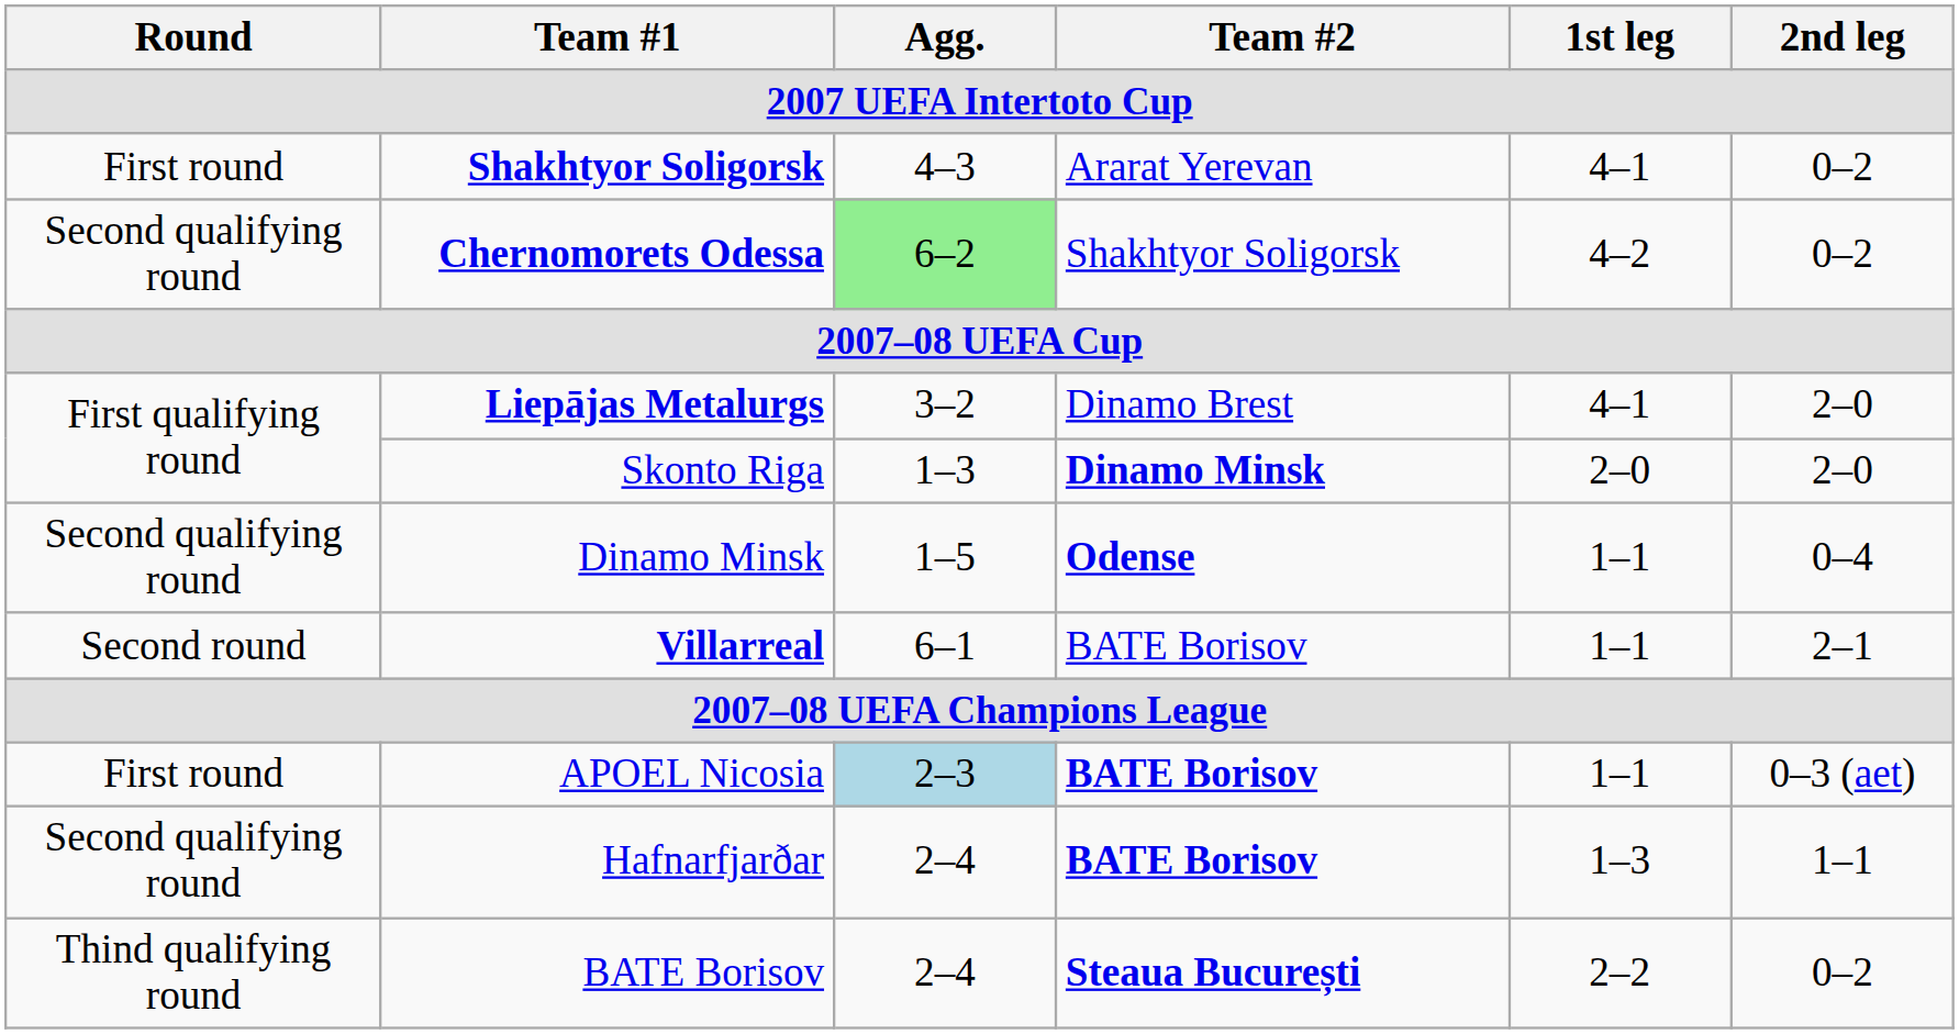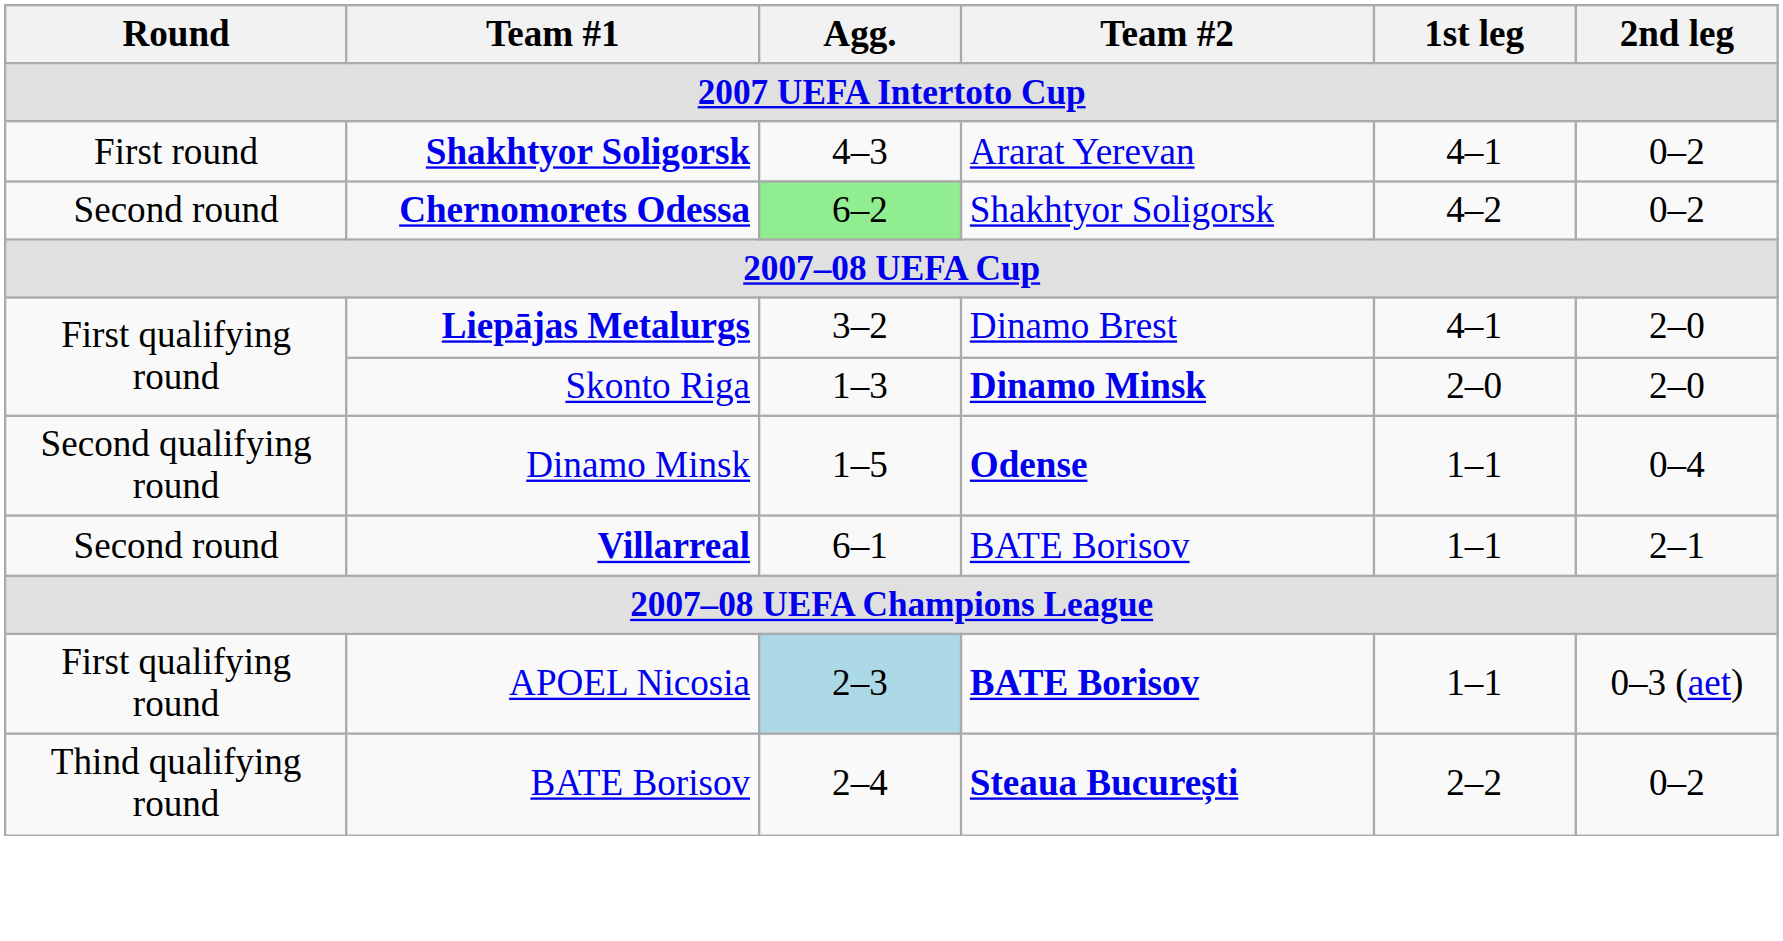 <table class="wikitable">
 <tr>
 <th width="140">Round</th>
 <th width="170">Team #1</th>
 <th width="80">Agg.</th>
 <th width="170">Team #2</th>
 <th width="80">1st leg</th>
 <th width="80">2nd leg</th>
 </tr>
 <tr style="background:#E0E0E0; font-size:95%">
 <td colspan="6" style="text-align:center"><strong><a href='#'>2007 UEFA Intertoto Cup</a></strong></td>
 </tr>
 <tr>
 <td style="text-align:center">First round</td>
 <td style="text-align:right"><strong><a href='#'>Shakhtyor Soligorsk</a></strong> </td>
 <td style="text-align:center">4–3</td>
 <td> <a href='#'>Ararat Yerevan</a></td>
 <td style="text-align:center">4–1</td>
 <td style="text-align:center">0–2</td>
 </tr>
 <tr>
-<td style="text-align:center">Second qualifying round</td>
+<td style="text-align:center">Second round</td>
 <td style="text-align:right"><strong><a href='#'>Chernomorets Odessa</a></strong> </td>
 <td style="background: lightgreen; text-align:center">6–2</td>
 <td> <a href='#'>Shakhtyor Soligorsk</a></td>
 <td style="text-align:center">4–2</td>
 <td style="text-align:center">0–2</td>
 </tr>
 <tr style="background:#E0E0E0; font-size:95%">
 <td colspan="6" style="text-align:center"><strong><a href='#'>2007–08 UEFA Cup</a></strong></td>
 </tr>
 <tr>
 <td style="text-align:center" rowspan="2">First qualifying round</td>
 <td style="text-align:right"><strong><a href='#'>Liepājas Metalurgs</a></strong> </td>
 <td style="text-align:center">3–2</td>
 <td> <a href='#'>Dinamo Brest</a></td>
 <td style="text-align:center">4–1</td>
 <td style="text-align:center">2–0</td>
 </tr>
 <tr>
 <td style="text-align:right"><a href='#'>Skonto Riga</a> </td>
 <td style="text-align:center">1–3</td>
 <td> <strong><a href='#'>Dinamo Minsk</a></strong></td>
 <td style="text-align:center">2–0</td>
 <td style="text-align:center">2–0</td>
 </tr>
 <tr>
 <td style="text-align:center" rowspan="1">Second qualifying round</td>
 <td style="text-align:right"><a href='#'>Dinamo Minsk</a> </td>
 <td style="text-align:center">1–5</td>
 <td> <strong><a href='#'>Odense</a></strong></td>
 <td style="text-align:center">1–1</td>
 <td style="text-align:center">0–4</td>
 </tr>
 <tr>
 <td style="text-align:center">Second round</td>
 <td style="text-align:right"><strong><a href='#'>Villarreal</a></strong> </td>
 <td style="text-align:center">6–1</td>
 <td> <a href='#'>BATE Borisov</a></td>
 <td style="text-align:center">1–1</td>
 <td style="text-align:center">2–1</td>
 </tr>
 <tr style="background:#E0E0E0; font-size:95%">
 <td colspan="6" style="text-align:center"><strong><a href='#'>2007–08 UEFA Champions League</a></strong></td>
 </tr>
 <tr>
-<td style="text-align:center" rowspan="1">First round</td>
+<td style="text-align:center">First qualifying round</td>
 <td style="text-align:right"><a href='#'>APOEL Nicosia</a> </td>
 <td style="background: lightblue; text-align:center">2–3</td>
 <td> <strong><a href='#'>BATE Borisov</a></strong></td>
 <td style="text-align:center">1–1</td>
 <td style="text-align:center">0–3 (<a href='#'>aet</a>)</td>
-</tr>
-<tr>
-<td style="text-align:center">Second qualifying round</td>
-<td style="text-align:right"><a href='#'>Hafnarfjarðar</a> </td>
-<td style="text-align:center">2–4</td>
-<td> <strong><a href='#'>BATE Borisov</a></strong></td>
-<td style="text-align:center">1–3</td>
-<td style="text-align:center">1–1</td>
 </tr>
 <tr>
 <td style="text-align:center">Thind qualifying round</td>
 <td style="text-align:right"><a href='#'>BATE Borisov</a> </td>
 <td style="text-align:center">2–4</td>
 <td> <strong><a href='#'>Steaua București</a></strong></td>
 <td style="text-align:center">2–2</td>
 <td style="text-align:center">0–2</td>
 </tr>
 </table>
